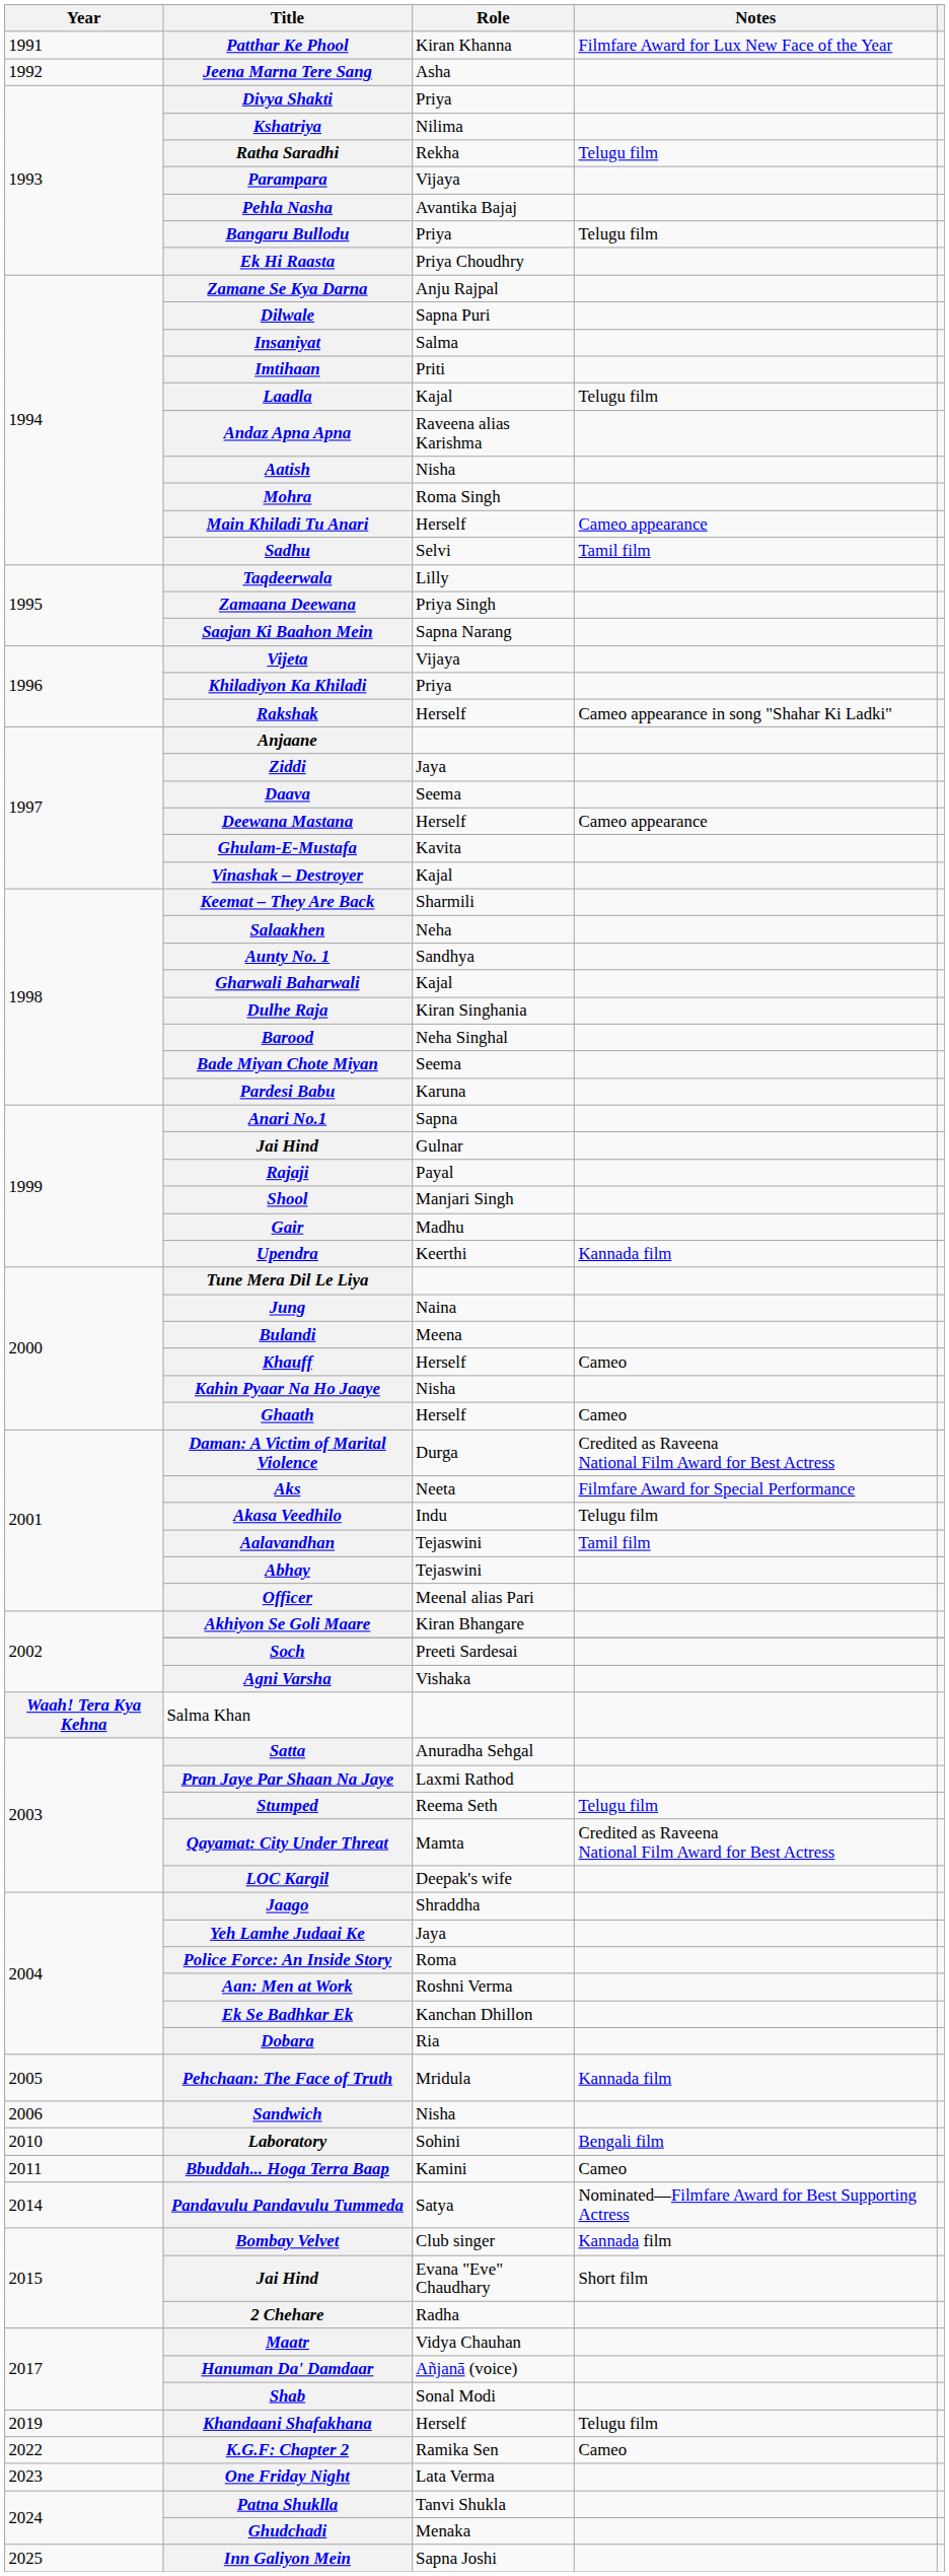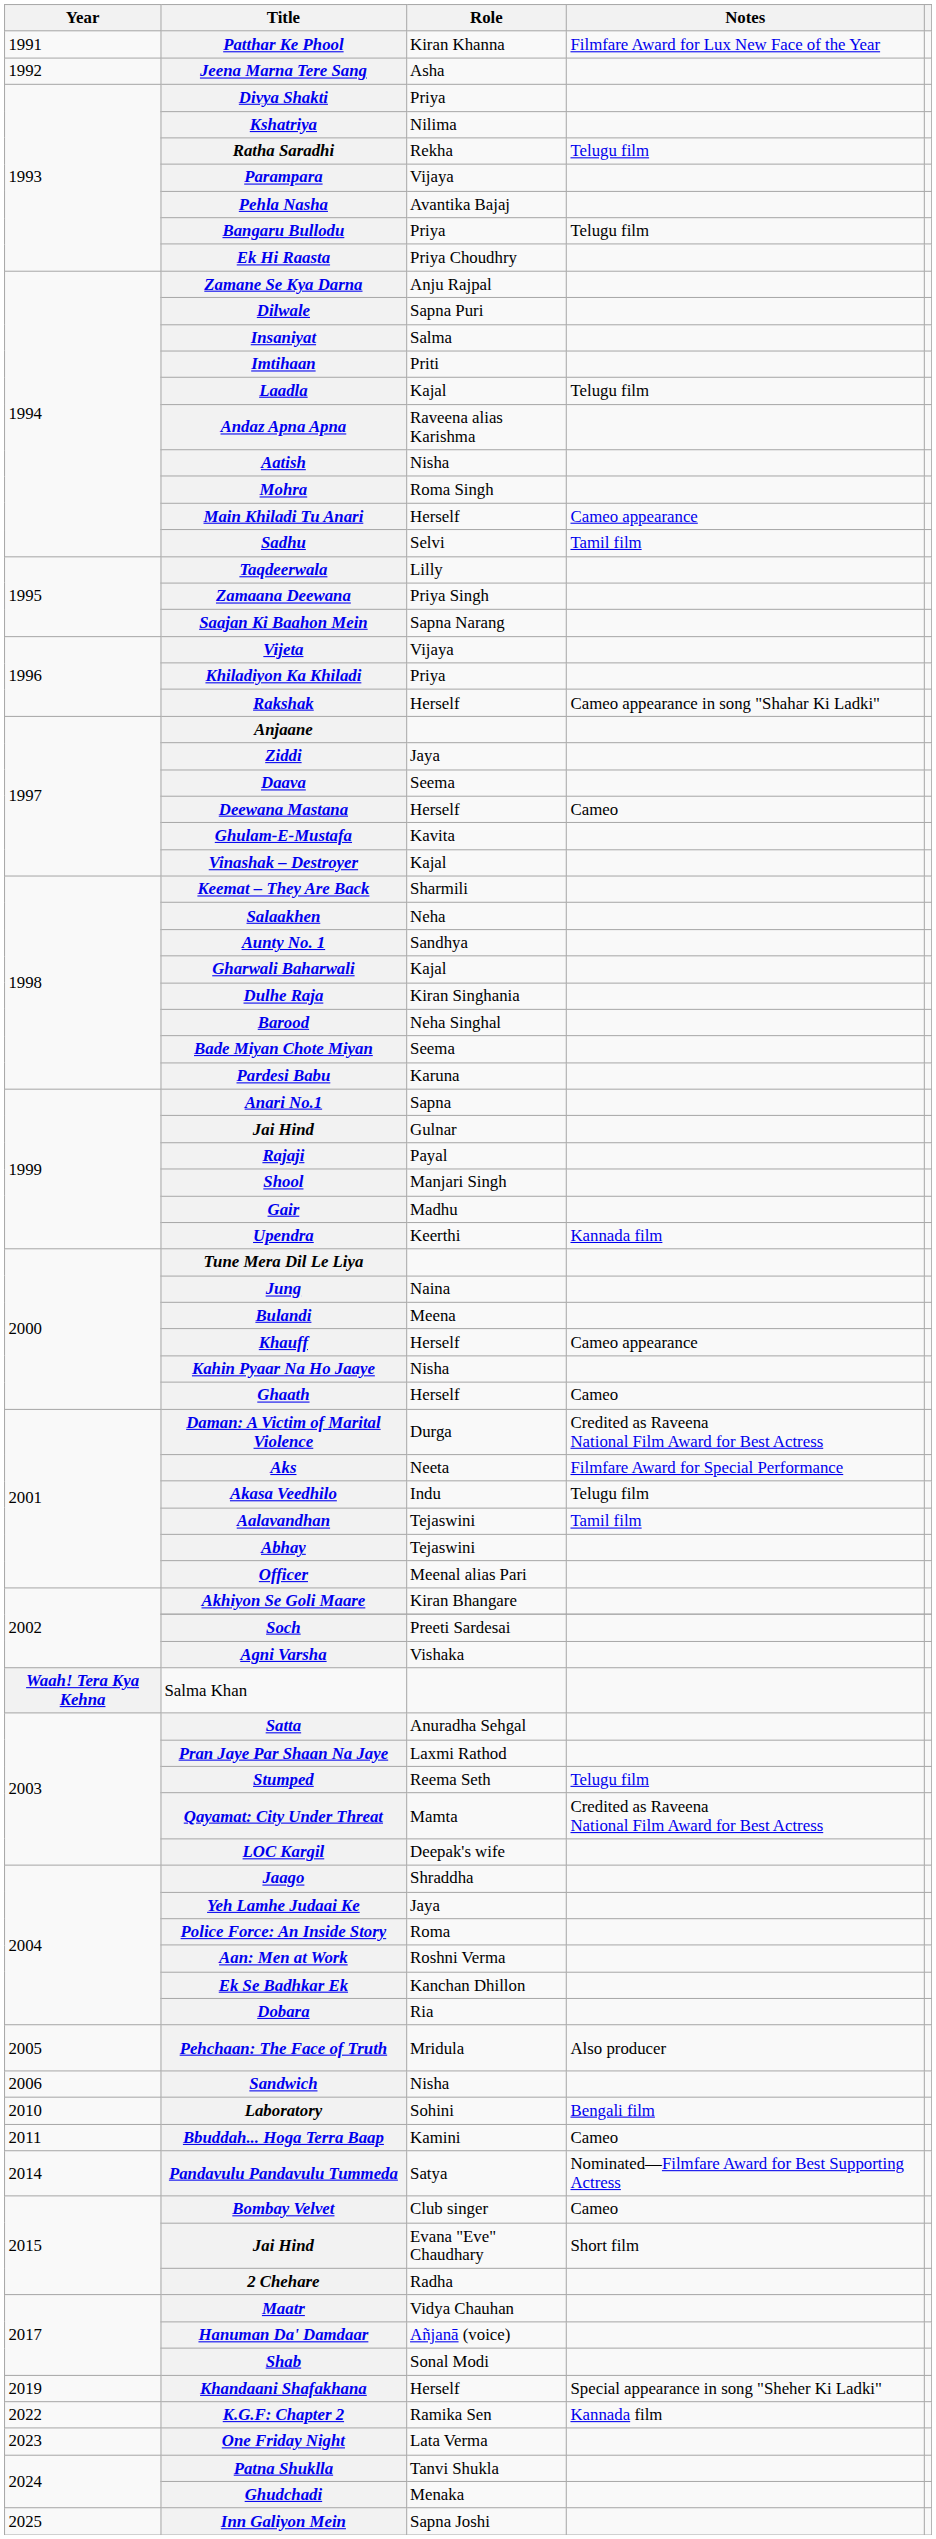 <table class="wikitable plainrowheaders sortable" style="margin-right: 0;">
 <tr>
 <th scope="col">Year</th>
 <th scope="col">Title</th>
 <th scope="col">Role</th>
 <th scope="col">Notes</th>
 <th scope="col" class="unsortable"></th>
 </tr>
 <tr>
 <td>1991</td>
 <th scope="row"><em><a href='#'>Patthar Ke Phool</a></em></th>
 <td>Kiran Khanna</td>
 <td><a href='#'>Filmfare Award for Lux New Face of the Year</a></td>
 <td style="text-align: center;"><br></td>
 </tr>
 <tr>
 <td>1992</td>
 <th scope="row"><em><a href='#'>Jeena Marna Tere Sang</a></em></th>
 <td>Asha</td>
 <td></td>
 <td style="text-align: center;"></td>
 </tr>
 <tr>
 <td rowspan="7">1993</td>
 <th scope="row"><em><a href='#'>Divya Shakti</a></em></th>
 <td>Priya</td>
 <td></td>
 <td style="text-align: center;"></td>
 </tr>
 <tr>
 <th scope="row"><em><a href='#'>Kshatriya</a></em></th>
 <td>Nilima</td>
 <td></td>
 <td style="text-align: center;"></td>
 </tr>
 <tr>
 <th scope="row"><em>Ratha Saradhi</em></th>
 <td>Rekha</td>
 <td><a href='#'>Telugu film</a></td>
 <td style="text-align: center;"></td>
 </tr>
 <tr>
 <th scope="row"><em><a href='#'>Parampara</a></em></th>
 <td>Vijaya</td>
 <td></td>
 <td style="text-align: center;"></td>
 </tr>
 <tr>
 <th scope="row"><em><a href='#'>Pehla Nasha</a></em></th>
 <td>Avantika Bajaj</td>
 <td></td>
 <td style="text-align: center;"></td>
 </tr>
 <tr>
 <th scope="row"><em><a href='#'>Bangaru Bullodu</a></em></th>
 <td>Priya</td>
 <td>Telugu film</td>
 <td style="text-align: center;"><br></td>
 </tr>
 <tr>
 <th scope="row"><em><a href='#'>Ek Hi Raasta</a></em></th>
 <td>Priya Choudhry</td>
 <td></td>
 <td style="text-align: center;"></td>
 </tr>
 <tr>
 <td rowspan="10">1994</td>
 <th scope="row"><em><a href='#'>Zamane Se Kya Darna</a></em></th>
 <td>Anju Rajpal</td>
 <td></td>
 <td style="text-align: center;"></td>
 </tr>
 <tr>
 <th scope="row"><em><a href='#'>Dilwale</a></em></th>
 <td>Sapna Puri</td>
 <td></td>
 <td style="text-align: center;"></td>
 </tr>
 <tr>
 <th scope="row"><em><a href='#'>Insaniyat</a></em></th>
 <td>Salma</td>
 <td></td>
 <td style="text-align: center;"></td>
 </tr>
 <tr>
 <th scope="row"><em><a href='#'>Imtihaan</a></em></th>
 <td>Priti</td>
 <td></td>
 <td style="text-align: center;"></td>
 </tr>
 <tr>
 <th scope="row"><em><a href='#'>Laadla</a></em></th>
 <td>Kajal</td>
 <td>Telugu film</td>
 <td style="text-align: center;"><br></td>
 </tr>
 <tr>
 <th scope="row"><em><a href='#'>Andaz Apna Apna</a></em></th>
 <td>Raveena alias Karishma</td>
 <td></td>
 <td style="text-align: center;"></td>
 </tr>
 <tr>
 <th scope="row"><em><a href='#'>Aatish</a></em></th>
 <td>Nisha</td>
 <td></td>
 <td style="text-align: center;"></td>
 </tr>
 <tr>
 <th scope="row"><em><a href='#'>Mohra</a></em></th>
 <td>Roma Singh</td>
 <td></td>
 <td style="text-align: center;"></td>
 </tr>
 <tr>
 <th scope="row"><em><a href='#'>Main Khiladi Tu Anari</a></em></th>
 <td>Herself</td>
 <td><a href='#'>Cameo appearance</a></td>
 <td style="text-align: center;"></td>
 </tr>
 <tr>
 <th scope="row"><em><a href='#'>Sadhu</a></em></th>
 <td>Selvi</td>
 <td><a href='#'>Tamil film</a></td>
 <td style="text-align: center;"></td>
 </tr>
 <tr>
 <td rowspan="3">1995</td>
 <th scope="row"><em><a href='#'>Taqdeerwala</a></em></th>
 <td>Lilly</td>
 <td></td>
 <td style="text-align: center;"></td>
 </tr>
 <tr>
 <th scope="row"><em><a href='#'>Zamaana Deewana</a></em></th>
 <td>Priya Singh</td>
 <td></td>
 <td style="text-align: center;"></td>
 </tr>
 <tr>
 <th scope="row"><em><a href='#'>Saajan Ki Baahon Mein</a></em></th>
 <td>Sapna Narang</td>
 <td></td>
 <td style="text-align: center;"></td>
 </tr>
 <tr>
 <td rowspan="3">1996</td>
 <th scope="row"><em><a href='#'>Vijeta</a></em></th>
 <td>Vijaya</td>
 <td></td>
 <td style="text-align: center;"></td>
 </tr>
 <tr>
 <th scope="row"><em><a href='#'>Khiladiyon Ka Khiladi</a></em></th>
 <td>Priya</td>
 <td></td>
 <td style="text-align: center;"></td>
 </tr>
 <tr>
 <th scope="row"><em><a href='#'>Rakshak</a></em></th>
 <td>Herself</td>
 <td>Cameo appearance in song "Shahar Ki Ladki"</td>
 <td style="text-align: center;"></td>
 </tr>
 <tr>
 <td rowspan="6">1997</td>
 <th scope="row"><em>Anjaane</em></th>
 <td></td>
 <td></td>
 <td style="text-align: center;"></td>
 </tr>
 <tr>
 <th scope="row"><em><a href='#'>Ziddi</a></em></th>
 <td>Jaya</td>
 <td></td>
 <td style="text-align: center;"></td>
 </tr>
 <tr>
 <th scope="row"><em><a href='#'>Daava</a></em></th>
 <td>Seema</td>
 <td></td>
 <td style="text-align: center;"></td>
 </tr>
 <tr>
 <th scope="row"><em><a href='#'>Deewana Mastana</a></em></th>
 <td>Herself</td>
-<td>Cameo appearance</td>
+<td>Cameo</td>
 <td style="text-align: center;"></td>
 </tr>
 <tr>
 <th scope="row"><em><a href='#'>Ghulam-E-Mustafa</a></em></th>
 <td>Kavita</td>
 <td></td>
 <td style="text-align: center;"></td>
 </tr>
 <tr>
 <th scope="row"><em><a href='#'>Vinashak – Destroyer</a></em></th>
 <td>Kajal</td>
 <td></td>
 <td style="text-align: center;"></td>
 </tr>
 <tr>
 <td rowspan="8">1998</td>
 <th scope="row"><em><a href='#'>Keemat – They Are Back</a></em></th>
 <td>Sharmili</td>
 <td></td>
 <td style="text-align: center;"></td>
 </tr>
 <tr>
 <th scope="row"><em><a href='#'>Salaakhen</a></em></th>
 <td>Neha</td>
 <td></td>
 <td style="text-align: center;"></td>
 </tr>
 <tr>
 <th scope="row"><em><a href='#'>Aunty No. 1</a></em></th>
 <td>Sandhya</td>
 <td></td>
 <td style="text-align: center;"></td>
 </tr>
 <tr>
 <th scope="row"><em><a href='#'>Gharwali Baharwali</a></em></th>
 <td>Kajal</td>
 <td></td>
 <td style="text-align: center;"></td>
 </tr>
 <tr>
 <th scope="row"><em><a href='#'>Dulhe Raja</a></em></th>
 <td>Kiran Singhania</td>
 <td></td>
 <td style="text-align: center;"></td>
 </tr>
 <tr>
 <th scope="row"><em><a href='#'>Barood</a></em></th>
 <td>Neha Singhal</td>
 <td></td>
 <td style="text-align: center;"></td>
 </tr>
 <tr>
 <th scope="row"><em><a href='#'>Bade Miyan Chote Miyan</a></em></th>
 <td>Seema</td>
 <td></td>
 <td style="text-align: center;"></td>
 </tr>
 <tr>
 <th scope="row"><em><a href='#'>Pardesi Babu</a></em></th>
 <td>Karuna</td>
 <td></td>
 <td style="text-align: center;"></td>
 </tr>
 <tr>
 <td rowspan="6">1999</td>
 <th scope="row"><em><a href='#'>Anari No.1</a></em></th>
 <td>Sapna</td>
 <td></td>
 <td style="text-align: center;"></td>
 </tr>
 <tr>
 <th scope="row"><em>Jai Hind</em></th>
 <td>Gulnar</td>
 <td></td>
 <td style="text-align: center;"></td>
 </tr>
 <tr>
 <th scope="row"><em><a href='#'>Rajaji</a></em></th>
 <td>Payal</td>
 <td></td>
 <td style="text-align: center;"></td>
 </tr>
 <tr>
 <th scope="row"><em><a href='#'>Shool</a></em></th>
 <td>Manjari Singh</td>
 <td></td>
 <td style="text-align: center;"></td>
 </tr>
 <tr>
 <th scope="row"><em><a href='#'>Gair</a></em></th>
 <td>Madhu</td>
 <td></td>
 <td style="text-align: center;"></td>
 </tr>
 <tr>
 <th scope="row"><em><a href='#'>Upendra</a></em></th>
 <td>Keerthi</td>
 <td><a href='#'>Kannada film</a></td>
 <td style="text-align: center;"></td>
 </tr>
 <tr>
 <td rowspan="6">2000</td>
 <th scope="row"><em>Tune Mera Dil Le Liya</em></th>
 <td></td>
 <td></td>
 <td style="text-align: center;"></td>
 </tr>
 <tr>
 <th scope="row"><em><a href='#'>Jung</a></em></th>
 <td>Naina</td>
 <td></td>
 <td style="text-align: center;"></td>
 </tr>
 <tr>
 <th scope="row"><em><a href='#'>Bulandi</a></em></th>
 <td>Meena</td>
 <td></td>
 <td style="text-align: center;"></td>
 </tr>
 <tr>
 <th scope="row"><em><a href='#'>Khauff</a></em></th>
 <td>Herself</td>
-<td>Cameo</td>
+<td>Cameo appearance</td>
 <td style="text-align: center;"></td>
 </tr>
 <tr>
 <th scope="row"><em><a href='#'>Kahin Pyaar Na Ho Jaaye</a></em></th>
 <td>Nisha</td>
 <td></td>
 <td style="text-align: center;"></td>
 </tr>
 <tr>
 <th scope="row"><em><a href='#'>Ghaath</a></em></th>
 <td>Herself</td>
 <td>Cameo</td>
 <td style="text-align: center;"></td>
 </tr>
 <tr>
 <td rowspan="6">2001</td>
 <th scope="row"><em><a href='#'>Daman: A Victim of Marital Violence</a></em></th>
 <td>Durga</td>
 <td>Credited as Raveena<br><a href='#'>National Film Award for Best Actress</a></td>
 <td style="text-align: center;"><br></td>
 </tr>
 <tr>
 <th scope="row"><em><a href='#'>Aks</a></em></th>
 <td>Neeta</td>
 <td><a href='#'>Filmfare Award for Special Performance</a></td>
 <td style="text-align: center;"><br></td>
 </tr>
 <tr>
 <th scope="row"><em><a href='#'>Akasa Veedhilo</a></em></th>
 <td>Indu</td>
 <td>Telugu film</td>
 <td style="text-align: center;"><br></td>
 </tr>
 <tr>
 <th scope="row"><em><a href='#'>Aalavandhan</a></em></th>
 <td>Tejaswini</td>
 <td><a href='#'>Tamil film</a></td>
 <td style="text-align: center;"></td>
 </tr>
 <tr>
 <th scope="row"><em><a href='#'>Abhay</a></em></th>
 <td>Tejaswini</td>
 <td></td>
 <td style="text-align: center;"><br></td>
 </tr>
 <tr>
 <th scope="row"><em><a href='#'>Officer</a></em></th>
 <td>Meenal alias Pari</td>
 <td></td>
 <td style="text-align: center;"></td>
 </tr>
 <tr>
 <td rowspan="4">2002</td>
 <th scope="row"><em><a href='#'>Akhiyon Se Goli Maare</a></em></th>
 <td>Kiran Bhangare</td>
 <td></td>
 <td style="text-align: center;"></td>
 </tr>
 <tr>
 </tr>
 <tr>
 <th scope="row"><em><a href='#'>Soch</a></em></th>
 <td>Preeti Sardesai</td>
 <td></td>
 <td style="text-align: center;"></td>
 </tr>
 <tr>
 <th scope="row"><em><a href='#'>Agni Varsha</a></em></th>
 <td>Vishaka</td>
 <td></td>
 <td style="text-align: center;"></td>
 </tr>
 <tr>
 <th scope="row"><em><a href='#'>Waah! Tera Kya Kehna</a></em></th>
 <td>Salma Khan</td>
 <td></td>
 <td style="text-align: center;"></td>
 </tr>
 <tr>
 <td rowspan="5">2003</td>
 <th scope="row"><em><a href='#'>Satta</a></em></th>
 <td>Anuradha Sehgal</td>
 <td></td>
 <td style="text-align: center;"></td>
 </tr>
 <tr>
 <th scope="row"><em><a href='#'>Pran Jaye Par Shaan Na Jaye</a></em></th>
 <td>Laxmi Rathod</td>
 <td></td>
 <td style="text-align: center;"></td>
 </tr>
 <tr>
 <th scope="row"><em><a href='#'>Stumped</a></em></th>
 <td>Reema Seth</td>
 <td><a href='#'>Telugu film</a></td>
 <td style="text-align: center;"></td>
 </tr>
 <tr>
 <th scope="row"><em><a href='#'>Qayamat: City Under Threat</a></em></th>
 <td>Mamta</td>
 <td>Credited as Raveena<br><a href='#'>National Film Award for Best Actress</a></td>
 <td style="text-align: center;"><br></td>
 </tr>
 <tr>
 <th scope="row"><em><a href='#'>LOC Kargil</a></em></th>
 <td>Deepak's wife</td>
 <td></td>
 <td style="text-align: center;"></td>
 </tr>
 <tr>
 <td rowspan="6">2004</td>
 <th scope="row"><em><a href='#'>Jaago</a></em></th>
 <td>Shraddha</td>
 <td></td>
 <td style="text-align: center;"></td>
 </tr>
 <tr>
 <th scope="row"><em><a href='#'>Yeh Lamhe Judaai Ke</a></em></th>
 <td>Jaya</td>
 <td></td>
 <td style="text-align: center;"></td>
 </tr>
 <tr>
 <th scope="row"><em><a href='#'>Police Force: An Inside Story</a></em></th>
 <td>Roma</td>
 <td></td>
 <td style="text-align: center;"></td>
 </tr>
 <tr>
 <th scope="row"><em><a href='#'>Aan: Men at Work</a></em></th>
 <td>Roshni Verma</td>
 <td></td>
 <td style="text-align: center;"></td>
 </tr>
 <tr>
 <th scope="row"><em><a href='#'>Ek Se Badhkar Ek</a></em></th>
 <td>Kanchan Dhillon</td>
 <td></td>
 <td style="text-align: center;"></td>
 </tr>
 <tr>
 <th scope="row"><em><a href='#'>Dobara</a></em></th>
 <td>Ria</td>
 <td></td>
 <td style="text-align: center;"></td>
 </tr>
 <tr>
 <td>2005</td>
 <th scope="row"><em><a href='#'>Pehchaan: The Face of Truth</a></em></th>
 <td>Mridula</td>
-<td><a href='#'>Kannada film</a></td>
+<td>Also producer</td>
 <td style="text-align: center;"><br><br></td>
 </tr>
 <tr>
 <td>2006</td>
 <th scope="row"><em><a href='#'>Sandwich</a></em></th>
 <td>Nisha</td>
 <td></td>
 <td style="text-align: center;"></td>
 </tr>
 <tr>
 <td>2010</td>
 <th scope="row"><em>Laboratory</em></th>
 <td>Sohini</td>
 <td><a href='#'>Bengali film</a></td>
 <td style="text-align: center;"></td>
 </tr>
 <tr>
 <td>2011</td>
 <th scope="row"><em><a href='#'>Bbuddah... Hoga Terra Baap</a></em></th>
 <td>Kamini</td>
 <td>Cameo</td>
 <td style="text-align: center;"></td>
 </tr>
 <tr>
 <td rowspan="1">2014</td>
 <th scope="row"><em><a href='#'>Pandavulu Pandavulu Tummeda</a></em></th>
 <td>Satya</td>
 <td>Nominated—<a href='#'>Filmfare Award for Best Supporting Actress</a></td>
 <td style="text-align: center;"></td>
 </tr>
 <tr>
 <td rowspan="3">2015</td>
 <th scope="row"><em><a href='#'>Bombay Velvet</a></em></th>
 <td>Club singer</td>
-<td><a href='#'>Kannada</a> film</td>
+<td>Cameo</td>
 <td style="text-align: center;"></td>
 </tr>
 <tr>
 <th scope="row"><em>Jai Hind</em></th>
 <td>Evana "Eve" Chaudhary</td>
 <td>Short film</td>
 <td style="text-align: center;"></td>
 </tr>
 <tr>
 <th scope="row"><em>2 Chehare</em></th>
 <td>Radha</td>
 <td></td>
 <td style="text-align: center;"></td>
 </tr>
 <tr>
 <td rowspan="3">2017</td>
 <th scope="row"><em><a href='#'>Maatr</a></em></th>
 <td>Vidya Chauhan</td>
 <td></td>
 <td style="text-align: center;"></td>
 </tr>
 <tr>
 <th scope="row"><em><a href='#'>Hanuman Da' Damdaar</a></em></th>
 <td><a href='#'>Añjanā</a> (voice)</td>
 <td></td>
 <td style="text-align: center;"></td>
 </tr>
 <tr>
 <th scope="row"><em><a href='#'>Shab</a></em></th>
 <td>Sonal Modi</td>
 <td></td>
 <td style="text-align: center;"></td>
 </tr>
 <tr>
 <td>2019</td>
 <th scope="row"><em><a href='#'>Khandaani Shafakhana</a></em></th>
 <td>Herself</td>
-<td>Telugu film</td>
+<td>Special appearance in song "Sheher Ki Ladki"</td>
 <td style="text-align: center;"></td>
 </tr>
 <tr>
 <td>2022</td>
 <th scope="row"><em><a href='#'>K.G.F: Chapter 2</a></em></th>
 <td>Ramika Sen</td>
-<td>Cameo</td>
+<td><a href='#'>Kannada</a> film</td>
 <td style="text-align: center;"></td>
 </tr>
 <tr>
 <td>2023</td>
 <th scope="row"><em><a href='#'>One Friday Night</a></em></th>
 <td>Lata Verma</td>
 <td></td>
 <td style="text-align: center;"></td>
 </tr>
 <tr>
 <td rowspan="2">2024</td>
 <th scope="row"><em><a href='#'>Patna Shuklla</a></em></th>
 <td>Tanvi Shukla</td>
 <td></td>
 <td style="text-align: center;"></td>
 </tr>
 <tr>
 <th scope="row"><em><a href='#'>Ghudchadi</a></em></th>
 <td>Menaka</td>
 <td></td>
 <td style="text-align: center;"></td>
 </tr>
 <tr>
 <td>2025</td>
 <th scope="row"><em><a href='#'>Inn Galiyon Mein</a></em></th>
 <td>Sapna Joshi</td>
 <td></td>
 <td></td>
 </tr>
 </table>
